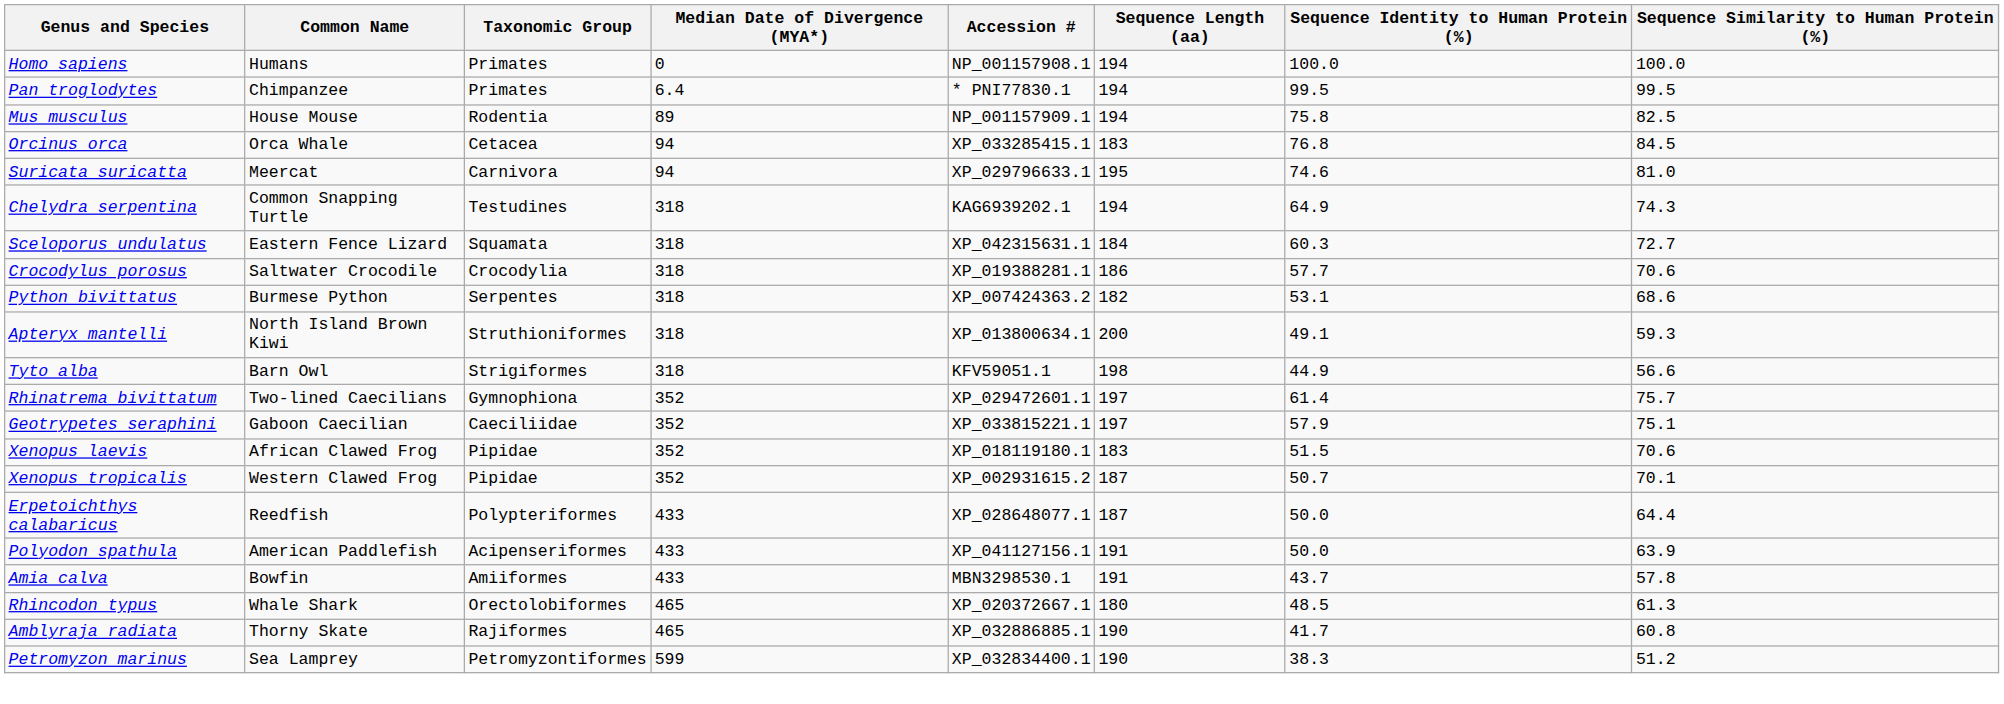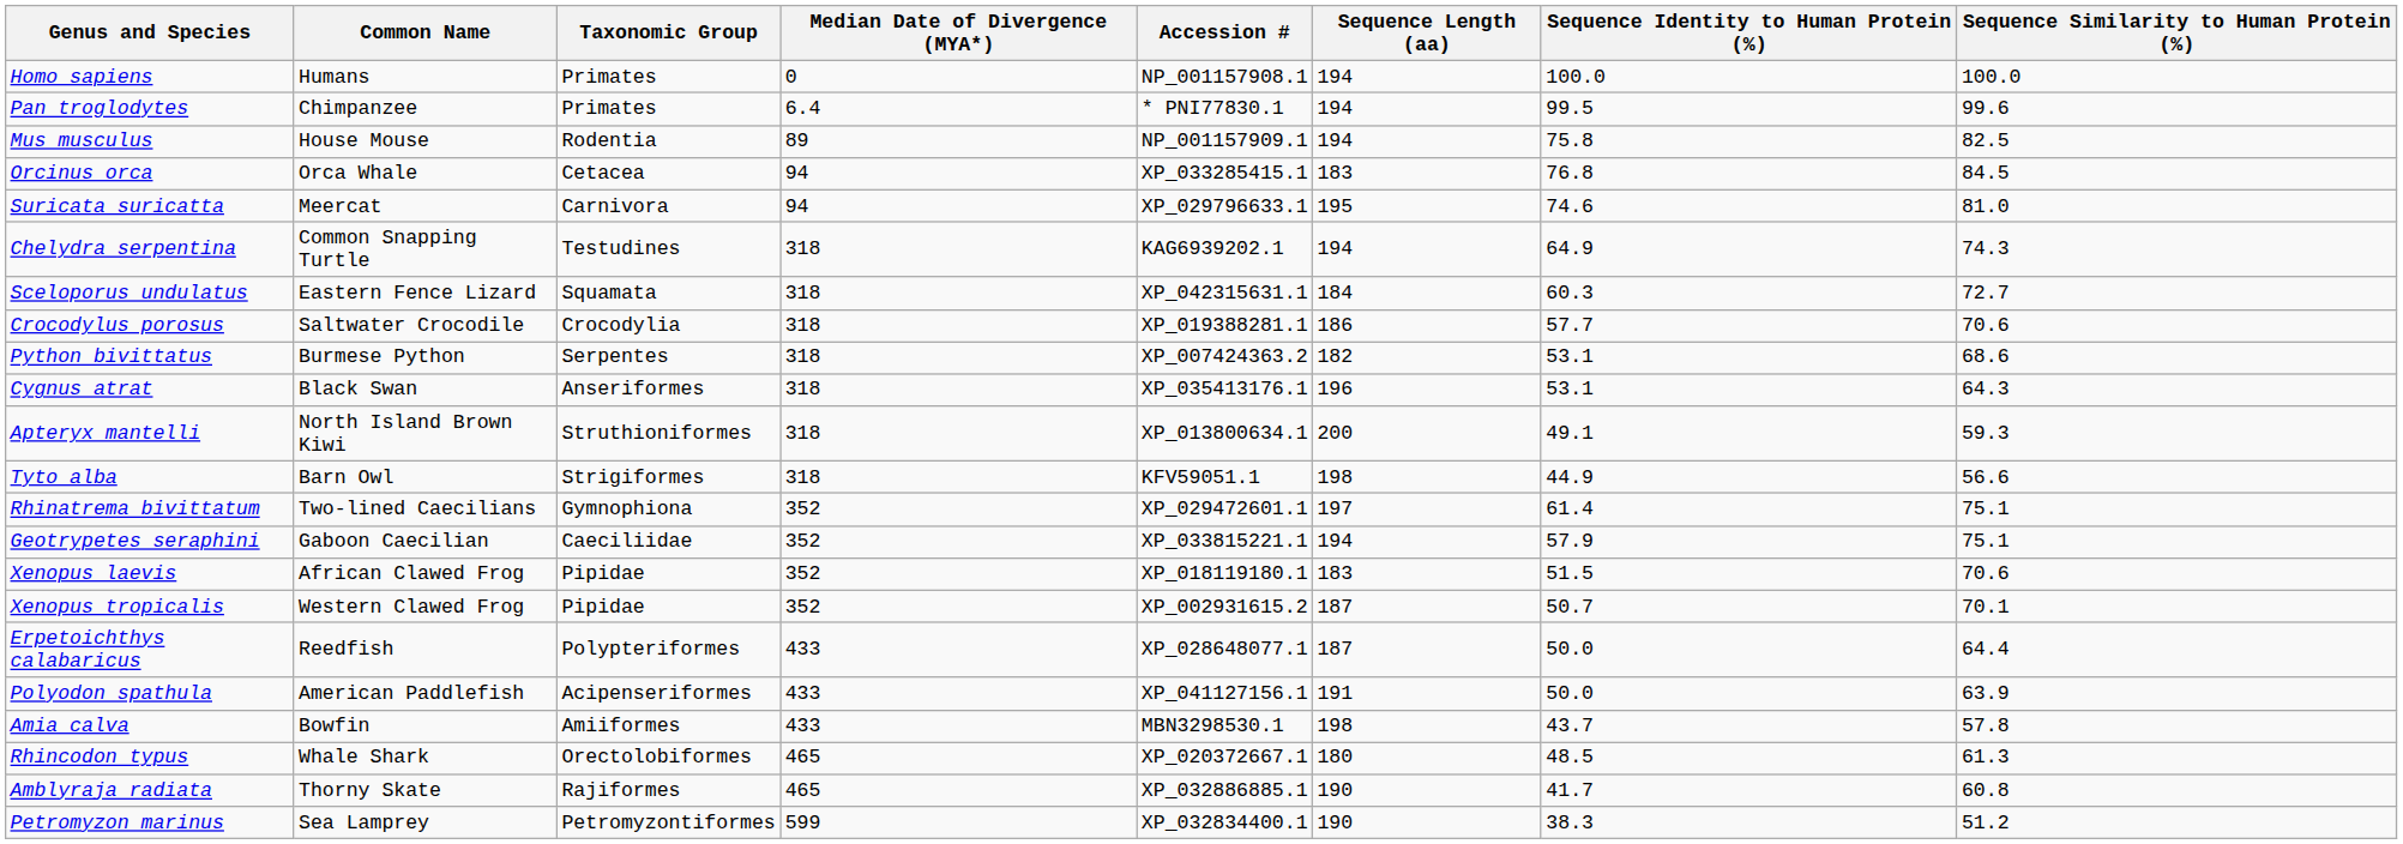 <table class="wikitable sortable mw-collapsible">
 <tr>
 <th>Genus and Species</th>
 <th>Common Name</th>
 <th>Taxonomic Group</th>
 <th>Median Date of Divergence (MYA*)</th>
 <th>Accession #</th>
 <th>Sequence Length (aa)</th>
 <th>Sequence Identity to Human Protein (%)</th>
 <th>Sequence Similarity to Human Protein (%)</th>
 </tr>
 <tr>
 <td><em><a href='#'>Homo sapiens</a></em></td>
 <td>Humans</td>
 <td>Primates</td>
 <td>0</td>
 <td>NP_001157908.1</td>
 <td>194</td>
 <td>100.0</td>
 <td>100.0</td>
 </tr>
 <tr>
 <td><em><a href='#'>Pan troglodytes</a></em></td>
 <td>Chimpanzee</td>
 <td>Primates</td>
 <td>6.4</td>
 <td>* PNI77830.1</td>
 <td>194</td>
 <td>99.5</td>
-<td>99.5</td>
+<td>99.6</td>
 </tr>
 <tr>
 <td><em><a href='#'>Mus musculus</a></em></td>
 <td>House Mouse</td>
 <td>Rodentia</td>
 <td>89</td>
 <td>NP_001157909.1</td>
 <td>194</td>
 <td>75.8</td>
 <td>82.5</td>
 </tr>
 <tr>
 <td><em><a href='#'>Orcinus orca</a></em></td>
 <td>Orca Whale</td>
 <td>Cetacea</td>
 <td>94</td>
 <td>XP_033285415.1</td>
 <td>183</td>
 <td>76.8</td>
 <td>84.5</td>
 </tr>
 <tr>
 <td><em><a href='#'>Suricata suricatta</a></em></td>
 <td>Meercat</td>
 <td>Carnivora</td>
 <td>94</td>
 <td>XP_029796633.1</td>
 <td>195</td>
 <td>74.6</td>
 <td>81.0</td>
 </tr>
 <tr>
 <td><em><a href='#'>Chelydra serpentina</a></em></td>
 <td>Common Snapping Turtle</td>
 <td>Testudines</td>
 <td>318</td>
 <td>KAG6939202.1</td>
 <td>194</td>
 <td>64.9</td>
 <td>74.3</td>
 </tr>
 <tr>
 <td><em><a href='#'>Sceloporus undulatus</a></em></td>
 <td>Eastern Fence Lizard</td>
 <td>Squamata</td>
 <td>318</td>
 <td>XP_042315631.1</td>
 <td>184</td>
 <td>60.3</td>
 <td>72.7</td>
 </tr>
 <tr>
 <td><em><a href='#'>Crocodylus porosus</a></em></td>
 <td>Saltwater Crocodile</td>
 <td>Crocodylia</td>
 <td>318</td>
 <td>XP_019388281.1</td>
 <td>186</td>
 <td>57.7</td>
 <td>70.6</td>
 </tr>
 <tr>
 <td><em><a href='#'>Python bivittatus</a></em></td>
 <td>Burmese Python</td>
 <td>Serpentes</td>
 <td>318</td>
 <td>XP_007424363.2</td>
 <td>182</td>
 <td>53.1</td>
 <td>68.6</td>
 </tr>
 <tr>
+<td><em><a href='#'>Cygnus atrat</a></em></td>
+<td>Black Swan</td>
+<td>Anseriformes</td>
+<td>318</td>
+<td>XP_035413176.1</td>
+<td>196</td>
+<td>53.1</td>
+<td>64.3</td>
+</tr>
+<tr>
 <td><em><a href='#'>Apteryx mantelli</a></em></td>
 <td>North Island Brown Kiwi</td>
 <td>Struthioniformes</td>
 <td>318</td>
 <td>XP_013800634.1</td>
 <td>200</td>
 <td>49.1</td>
 <td>59.3</td>
 </tr>
 <tr>
 <td><em><a href='#'>Tyto alba</a></em></td>
 <td>Barn Owl</td>
 <td>Strigiformes</td>
 <td>318</td>
 <td>KFV59051.1</td>
 <td>198</td>
 <td>44.9</td>
 <td>56.6</td>
 </tr>
 <tr>
 <td><em><a href='#'>Rhinatrema bivittatum</a></em></td>
 <td>Two-lined Caecilians</td>
 <td>Gymnophiona</td>
 <td>352</td>
 <td>XP_029472601.1</td>
 <td>197</td>
 <td>61.4</td>
-<td>75.7</td>
+<td>75.1</td>
 </tr>
 <tr>
 <td><em><a href='#'>Geotrypetes seraphini</a></em></td>
 <td>Gaboon Caecilian</td>
 <td>Caeciliidae</td>
 <td>352</td>
 <td>XP_033815221.1</td>
-<td>197</td>
+<td>194</td>
 <td>57.9</td>
 <td>75.1</td>
 </tr>
 <tr>
 <td><em><a href='#'>Xenopus laevis</a></em></td>
 <td>African Clawed Frog</td>
 <td>Pipidae</td>
 <td>352</td>
 <td>XP_018119180.1</td>
 <td>183</td>
 <td>51.5</td>
 <td>70.6</td>
 </tr>
 <tr>
 <td><em><a href='#'>Xenopus tropicalis</a></em></td>
 <td>Western Clawed Frog</td>
 <td>Pipidae</td>
 <td>352</td>
 <td>XP_002931615.2</td>
 <td>187</td>
 <td>50.7</td>
 <td>70.1</td>
 </tr>
 <tr>
 <td><em><a href='#'>Erpetoichthys calabaricus</a></em></td>
 <td>Reedfish</td>
 <td>Polypteriformes</td>
 <td>433</td>
 <td>XP_028648077.1</td>
 <td>187</td>
 <td>50.0</td>
 <td>64.4</td>
 </tr>
 <tr>
 <td><em><a href='#'>Polyodon spathula</a></em></td>
 <td>American Paddlefish</td>
 <td>Acipenseriformes</td>
 <td>433</td>
 <td>XP_041127156.1</td>
 <td>191</td>
 <td>50.0</td>
 <td>63.9</td>
 </tr>
 <tr>
 <td><em><a href='#'>Amia calva</a></em></td>
 <td>Bowfin</td>
 <td>Amiiformes</td>
 <td>433</td>
 <td>MBN3298530.1</td>
-<td>191</td>
+<td>198</td>
 <td>43.7</td>
 <td>57.8</td>
 </tr>
 <tr>
 <td><em><a href='#'>Rhincodon typus</a></em></td>
 <td>Whale Shark</td>
 <td>Orectolobiformes</td>
 <td>465</td>
 <td>XP_020372667.1</td>
 <td>180</td>
 <td>48.5</td>
 <td>61.3</td>
 </tr>
 <tr>
 <td><em><a href='#'>Amblyraja radiata</a></em></td>
 <td>Thorny Skate</td>
 <td>Rajiformes</td>
 <td>465</td>
 <td>XP_032886885.1</td>
 <td>190</td>
 <td>41.7</td>
 <td>60.8</td>
 </tr>
 <tr>
 <td><em><a href='#'>Petromyzon marinus</a></em></td>
 <td>Sea Lamprey</td>
 <td>Petromyzontiformes</td>
 <td>599</td>
 <td>XP_032834400.1</td>
 <td>190</td>
 <td>38.3</td>
 <td>51.2</td>
 </tr>
 </table>
